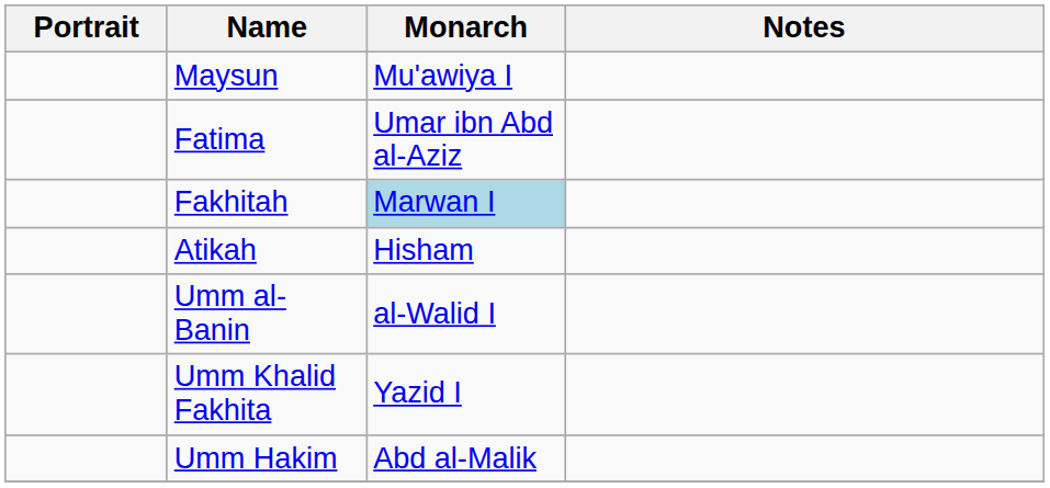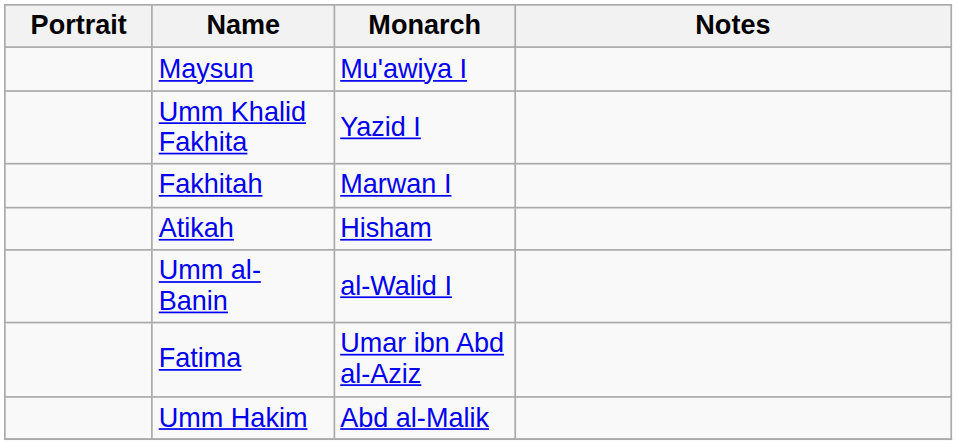 <table class="wikitable">
 <tr>
 <th width="80pt">Portrait</th>
 <th width="100pt">Name</th>
 <th width="100pt">Monarch</th>
 <th width="250pt">Notes</th>
 </tr>
 <tr>
 <td></td>
 <td><a href='#'>Maysun</a></td>
 <td><a href='#'>Mu'awiya I</a></td>
 <td></td>
 </tr>
 <tr>
 <td></td>
-<td><a href='#'>Fatima</a></td>
-<td><a href='#'>Umar ibn Abd al-Aziz</a></td>
+<td><a href='#'>Umm Khalid Fakhita</a></td>
+<td><a href='#'>Yazid I</a></td>
 <td></td>
 </tr>
 <tr>
 <td></td>
 <td><a href='#'>Fakhitah</a></td>
-<td style="background: lightblue;"><a href='#'>Marwan I</a></td>
+<td><a href='#'>Marwan I</a></td>
 <td></td>
 </tr>
 <tr>
 <td></td>
 <td><a href='#'>Atikah</a></td>
 <td><a href='#'>Hisham</a></td>
 <td></td>
 </tr>
 <tr>
 <td></td>
 <td><a href='#'>Umm al-Banin</a></td>
 <td><a href='#'>al-Walid I</a></td>
 <td></td>
 </tr>
 <tr>
 <td></td>
-<td><a href='#'>Umm Khalid Fakhita</a></td>
-<td><a href='#'>Yazid I</a></td>
+<td><a href='#'>Fatima</a></td>
+<td><a href='#'>Umar ibn Abd al-Aziz</a></td>
 <td></td>
 </tr>
 <tr>
 <td></td>
 <td><a href='#'>Umm Hakim</a></td>
 <td><a href='#'>Abd al-Malik</a></td>
 <td></td>
 </tr>
 <tr>
 </tr>
 </table>
